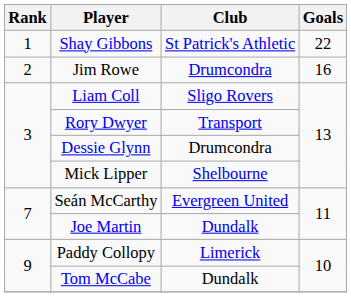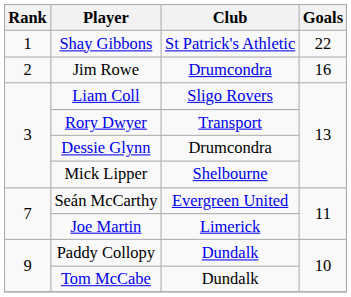 <table class="wikitable" style="text-align:center">
 <tr>
 <th>Rank</th>
 <th>Player</th>
 <th>Club</th>
 <th>Goals</th>
 </tr>
 <tr>
 <td>1</td>
 <td> <a href='#'>Shay Gibbons</a></td>
 <td><a href='#'>St Patrick's Athletic</a></td>
 <td>22</td>
 </tr>
 <tr>
 <td>2</td>
 <td> Jim Rowe</td>
 <td><a href='#'>Drumcondra</a></td>
 <td>16</td>
 </tr>
 <tr>
 <td rowspan="4">3</td>
 <td> <a href='#'>Liam Coll</a></td>
 <td><a href='#'>Sligo Rovers</a></td>
 <td rowspan="4">13</td>
 </tr>
 <tr>
 <td> <a href='#'>Rory Dwyer</a></td>
 <td><a href='#'>Transport</a></td>
 </tr>
 <tr>
 <td> <a href='#'>Dessie Glynn</a></td>
 <td>Drumcondra</td>
 </tr>
 <tr>
 <td> Mick Lipper</td>
 <td><a href='#'>Shelbourne</a></td>
 </tr>
 <tr>
 <td rowspan="2">7</td>
 <td> Seán McCarthy</td>
 <td><a href='#'>Evergreen United</a></td>
 <td rowspan="2">11</td>
 </tr>
 <tr>
 <td> <a href='#'>Joe Martin</a></td>
-<td><a href='#'>Dundalk</a></td>
+<td><a href='#'>Limerick</a></td>
 </tr>
 <tr>
 <td rowspan="2">9</td>
 <td> Paddy Collopy</td>
-<td><a href='#'>Limerick</a></td>
+<td><a href='#'>Dundalk</a></td>
 <td rowspan="2">10</td>
 </tr>
 <tr>
 <td> <a href='#'>Tom McCabe</a></td>
 <td>Dundalk</td>
 </tr>
 <tr>
 </tr>
 </table>
